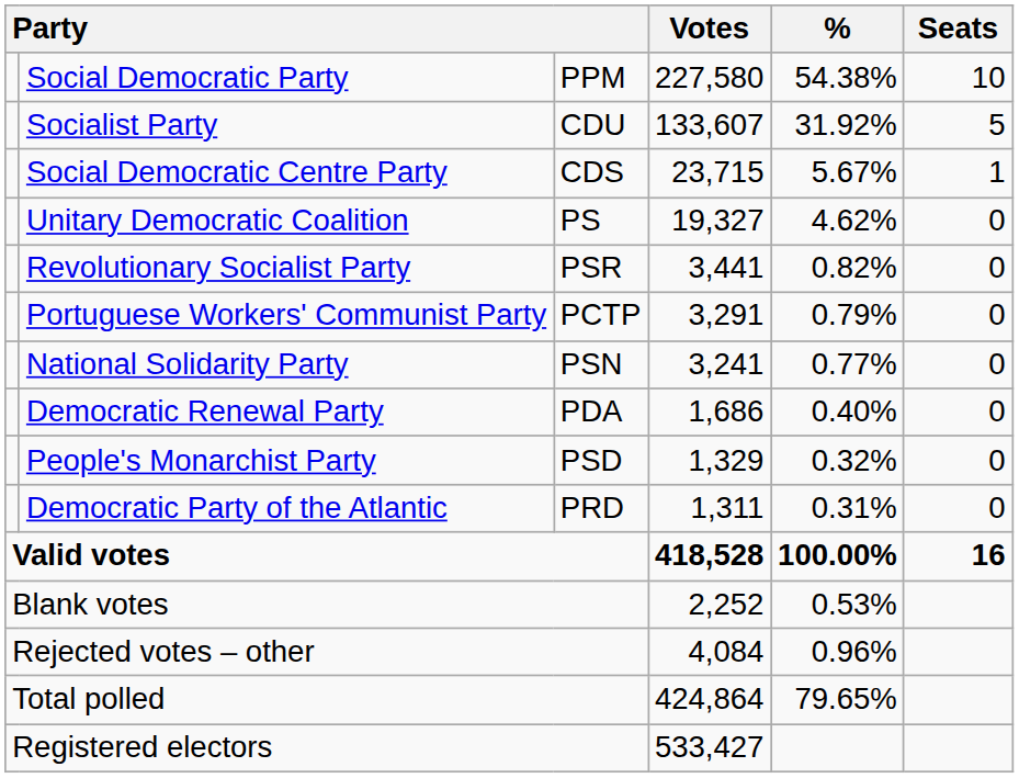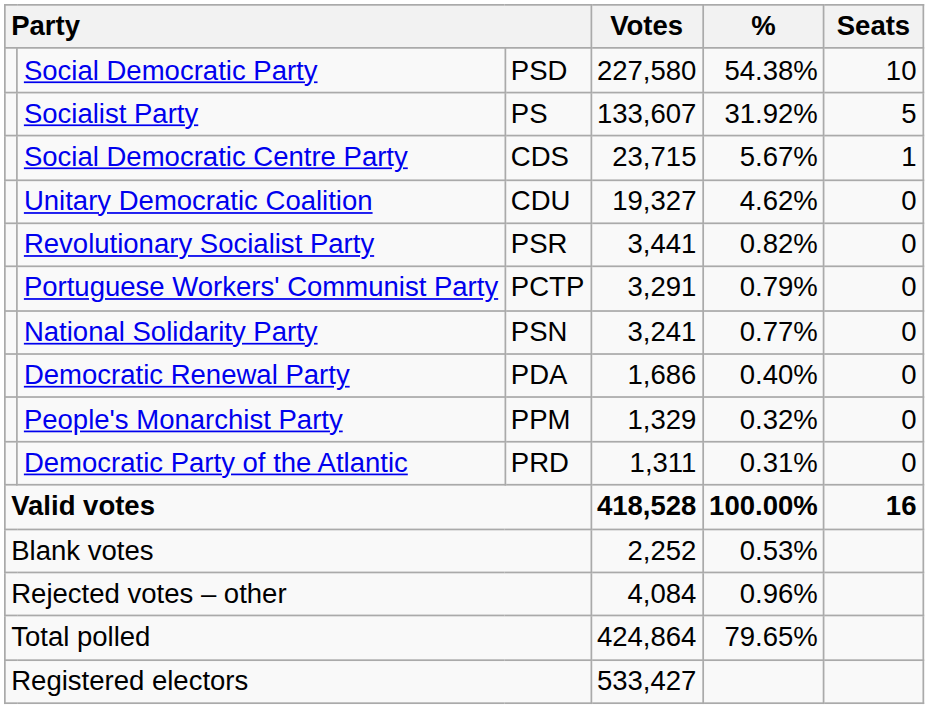 <table class="wikitable" border="1" style="text-align:right;">
 <tr>
 <th style="text-align:left;" colspan=3>Party</th>
 <th align=center width="50">Votes</th>
 <th align=center width="50">%</th>
 <th align=center width="50">Seats</th>
 </tr>
 <tr>
 <td></td>
 <td align=left><a href='#'>Social Democratic Party</a></td>
-<td align=left>PPM</td>
+<td align=left>PSD</td>
 <td>227,580</td>
 <td>54.38%</td>
 <td>10</td>
 </tr>
 <tr>
 <td></td>
 <td align=left><a href='#'>Socialist Party</a></td>
-<td align=left>CDU</td>
+<td align=left>PS</td>
 <td>133,607</td>
 <td>31.92%</td>
 <td>5</td>
 </tr>
 <tr>
 <td></td>
 <td align=left style="white-space: nowrap;"><a href='#'>Social Democratic Centre Party</a></td>
 <td align=left>CDS</td>
 <td>23,715</td>
 <td>5.67%</td>
 <td>1</td>
 </tr>
 <tr>
 <td></td>
 <td align=left style="white-space: nowrap;"><a href='#'>Unitary Democratic Coalition</a></td>
-<td align=left>PS</td>
+<td align=left>CDU</td>
 <td>19,327</td>
 <td>4.62%</td>
 <td>0</td>
 </tr>
 <tr>
 <td></td>
 <td align=left><a href='#'>Revolutionary Socialist Party</a></td>
 <td align=left>PSR</td>
 <td>3,441</td>
 <td>0.82%</td>
 <td>0</td>
 </tr>
 <tr>
 <td></td>
 <td align=left><a href='#'>Portuguese Workers' Communist Party</a></td>
 <td align=left>PCTP</td>
 <td>3,291</td>
 <td>0.79%</td>
 <td>0</td>
 </tr>
 <tr>
 <td></td>
 <td align=left><a href='#'>National Solidarity Party</a></td>
 <td align=left>PSN</td>
 <td>3,241</td>
 <td>0.77%</td>
 <td>0</td>
 </tr>
 <tr>
 <td></td>
 <td align=left><a href='#'>Democratic Renewal Party</a></td>
 <td align=left>PDA</td>
 <td>1,686</td>
 <td>0.40%</td>
 <td>0</td>
 </tr>
 <tr>
 <td></td>
 <td align=left><a href='#'>People's Monarchist Party</a></td>
-<td align=left>PSD</td>
+<td align=left>PPM</td>
 <td>1,329</td>
 <td>0.32%</td>
 <td>0</td>
 </tr>
 <tr>
 <td></td>
 <td align=left><a href='#'>Democratic Party of the Atlantic</a></td>
 <td align=left>PRD</td>
 <td>1,311</td>
 <td>0.31%</td>
 <td>0</td>
 </tr>
 <tr style="font-weight:bold">
 <td align=left colspan=3>Valid votes</td>
 <td>418,528</td>
 <td>100.00%</td>
 <td>16</td>
 </tr>
 <tr>
 <td align=left colspan=3>Blank votes</td>
 <td>2,252</td>
 <td>0.53%</td>
 <td></td>
 </tr>
 <tr>
 <td align=left colspan=3>Rejected votes – other</td>
 <td>4,084</td>
 <td>0.96%</td>
 <td></td>
 </tr>
 <tr>
 <td align=left colspan=3>Total polled</td>
 <td>424,864</td>
 <td>79.65%</td>
 <td></td>
 </tr>
 <tr>
 <td align=left colspan=3>Registered electors</td>
 <td>533,427</td>
 <td></td>
 <td></td>
 </tr>
 </table>
